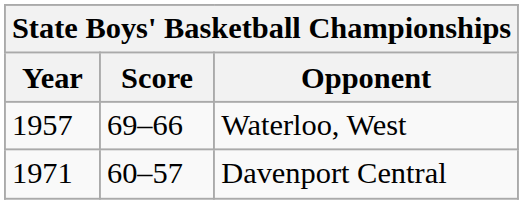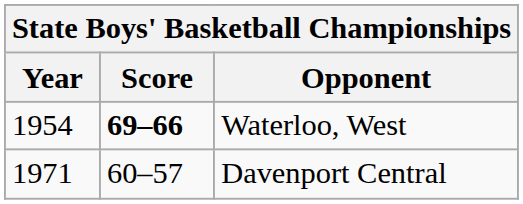 <table class="wikitable">
 <tr>
 <th colspan="4">State Boys' Basketball Championships</th>
 </tr>
 <tr>
 <th>Year</th>
 <th>Score</th>
 <th>Opponent</th>
 </tr>
 <tr>
-<td>1957</td>
-<td>69–66</td>
+<td>1954</td>
+<td><strong>69–66</strong></td>
 <td>Waterloo, West</td>
 </tr>
 <tr>
 <td>1971</td>
 <td>60–57</td>
 <td>Davenport Central</td>
 </tr>
 </table>
